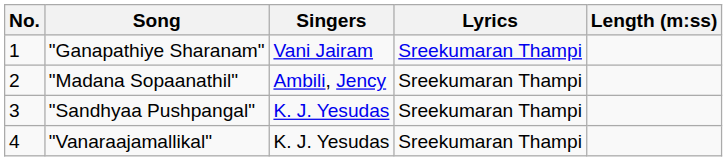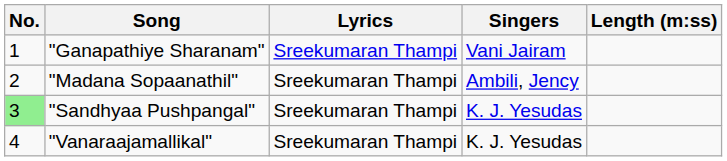 <table class="wikitable" style="font-size:95%;">
 <tr>
 <th>No.</th>
 <th>Song</th>
+<th>Lyrics</th>
 <th>Singers</th>
-<th>Lyrics</th>
 <th>Length (m:ss)</th>
 </tr>
 <tr>
 <td>1</td>
 <td>"Ganapathiye Sharanam"</td>
+<td><a href='#'>Sreekumaran Thampi</a></td>
 <td><a href='#'>Vani Jairam</a></td>
-<td><a href='#'>Sreekumaran Thampi</a></td>
 <td></td>
 </tr>
 <tr>
 <td>2</td>
 <td>"Madana Sopaanathil"</td>
+<td>Sreekumaran Thampi</td>
 <td><a href='#'>Ambili</a>, <a href='#'>Jency</a></td>
-<td>Sreekumaran Thampi</td>
 <td></td>
 </tr>
 <tr>
-<td>3</td>
+<td style="background: lightgreen;">3</td>
 <td>"Sandhyaa Pushpangal"</td>
+<td>Sreekumaran Thampi</td>
 <td><a href='#'>K. J. Yesudas</a></td>
-<td>Sreekumaran Thampi</td>
 <td></td>
 </tr>
 <tr>
 <td>4</td>
 <td>"Vanaraajamallikal"</td>
+<td>Sreekumaran Thampi</td>
 <td>K. J. Yesudas</td>
-<td>Sreekumaran Thampi</td>
 <td></td>
 </tr>
 </table>
